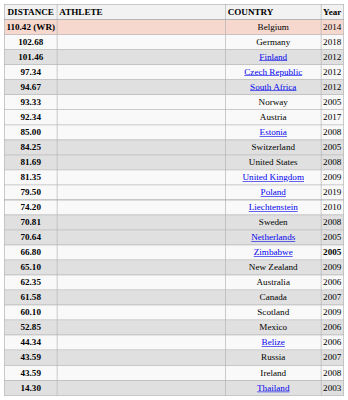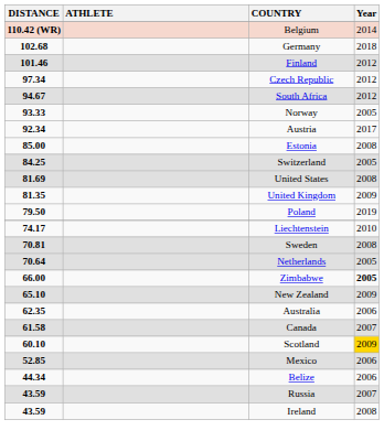 <table class="wikitable sortable" style="font-size:95%;">
 <tr>
 <th>DISTANCE</th>
 <th style="text-align:left; width:18em;">ATHLETE</th>
 <th style="text-align:left; width:10em;">COUNTRY</th>
 <th>Year</th>
 </tr>
 <tr>
 </tr>
 <tr style="background:#F6D8CE;">
 <td style="text-align:center;"><strong>110.42 (WR)</strong></td>
 <td></td>
 <td style="text-align:center;">Belgium</td>
 <td style="text-align:center;">2014</td>
 </tr>
 <tr>
 <td style="text-align:center;"><strong>102.68</strong></td>
 <td></td>
 <td style="text-align:center;">Germany</td>
 <td style="text-align:center;">2018</td>
 </tr>
 <tr style="background:#e0e0e0;">
 <td style="text-align:center;"><strong>101.46</strong></td>
 <td></td>
 <td style="text-align:center;"><a href='#'>Finland</a></td>
 <td style="text-align:center;">2012</td>
 </tr>
 <tr>
 <td style="text-align:center;"><strong>97.34</strong></td>
 <td></td>
 <td style="text-align:center;"><a href='#'>Czech Republic</a></td>
 <td style="text-align:center;">2012</td>
 </tr>
 <tr style="background:#e0e0e0;">
 <td style="text-align:center;"><strong>94.67</strong></td>
 <td></td>
 <td style="text-align:center;"><a href='#'>South Africa</a></td>
 <td style="text-align:center;">2012</td>
 </tr>
 <tr>
 <td style="text-align:center;"><strong>93.33</strong></td>
 <td></td>
 <td style="text-align:center;">Norway</td>
 <td style="text-align:center;">2005</td>
 </tr>
 <tr>
 <td style="text-align:center;"><strong>92.34</strong></td>
 <td></td>
 <td style="text-align:center;">Austria</td>
 <td style="text-align:center;">2017</td>
 </tr>
 <tr>
 <td style="text-align:center;"><strong>85.00</strong></td>
 <td></td>
 <td style="text-align:center;"><a href='#'>Estonia</a></td>
 <td style="text-align:center;">2008</td>
 </tr>
 <tr style="background:#e0e0e0;">
 <td style="text-align:center;"><strong>84.25</strong></td>
 <td></td>
 <td style="text-align:center;">Switzerland</td>
 <td style="text-align:center;">2005</td>
 </tr>
 <tr style="background:#e0e0e0;">
 <td style="text-align:center;"><strong>81.69</strong></td>
 <td></td>
 <td style="text-align:center;">United States</td>
 <td style="text-align:center;">2008</td>
 </tr>
 <tr>
 <td style="text-align:center;"><strong>81.35</strong></td>
 <td></td>
 <td style="text-align:center;"><a href='#'>United Kingdom</a></td>
 <td style="text-align:center;">2009</td>
 </tr>
 <tr>
 <td style="text-align:center;"><strong>79.50</strong></td>
 <td></td>
 <td style="text-align:center;"><a href='#'>Poland</a></td>
 <td style="text-align:center;">2019</td>
 </tr>
 <tr style="background:#e0e0e0;">
 </tr>
 <tr>
-<td style="text-align:center;"><strong>74.20</strong></td>
+<td style="text-align:center;"><strong>74.17</strong></td>
 <td></td>
 <td style="text-align:center;"><a href='#'>Liechtenstein</a></td>
 <td style="text-align:center;">2010</td>
 </tr>
 <tr style="background:#e0e0e0;">
 <td style="text-align:center;"><strong>70.81</strong></td>
 <td></td>
 <td style="text-align:center;">Sweden</td>
 <td style="text-align:center;">2008</td>
 </tr>
 <tr style="background:#e0e0e0;">
 <td style="text-align:center;"><strong>70.64</strong></td>
 <td></td>
 <td style="text-align:center;"><a href='#'>Netherlands</a></td>
 <td style="text-align:center;">2005</td>
 </tr>
 <tr>
-<td style="text-align:center;"><strong>66.80</strong></td>
+<td style="text-align:center;"><strong>66.00</strong></td>
 <td></td>
 <td style="text-align:center;"><a href='#'>Zimbabwe</a></td>
 <td style="text-align:center;"><strong>2005</strong></td>
 </tr>
 <tr style="background:#e0e0e0;">
 <td style="text-align:center;"><strong>65.10</strong></td>
 <td></td>
 <td style="text-align:center;">New Zealand</td>
 <td style="text-align:center;">2009</td>
 </tr>
 <tr>
 <td style="text-align:center;"><strong>62.35</strong></td>
 <td></td>
 <td style="text-align:center;">Australia</td>
 <td style="text-align:center;">2006</td>
 </tr>
 <tr style="background:#e0e0e0;">
 <td style="text-align:center;"><strong>61.58</strong></td>
 <td></td>
 <td style="text-align:center;">Canada</td>
 <td style="text-align:center;">2007</td>
 </tr>
 <tr>
 <td style="text-align:center;"><strong>60.10</strong></td>
 <td></td>
 <td style="text-align:center;">Scotland</td>
-<td style="text-align:center;">2009</td>
+<td style="background: gold; text-align:center;">2009</td>
 </tr>
 <tr style="background:#e0e0e0;">
 <td style="text-align:center;"><strong>52.85</strong></td>
 <td></td>
 <td style="text-align:center;">Mexico</td>
 <td style="text-align:center;">2006</td>
 </tr>
 <tr>
 <td style="text-align:center;"><strong>44.34</strong></td>
 <td></td>
 <td style="text-align:center;"><a href='#'>Belize</a></td>
 <td style="text-align:center;">2006</td>
 </tr>
 <tr style="background:#e0e0e0;">
 <td style="text-align:center;"><strong>43.59</strong></td>
 <td></td>
 <td style="text-align:center;">Russia</td>
 <td style="text-align:center;">2007</td>
 </tr>
 <tr>
 <td style="text-align:center;"><strong>43.59</strong></td>
 <td></td>
 <td style="text-align:center;">Ireland</td>
 <td style="text-align:center;">2008</td>
 </tr>
-<tr style="background:#e0e0e0;">
-<td style="text-align:center;"><strong>14.30</strong></td>
-<td></td>
-<td style="text-align:center;"><a href='#'>Thailand</a></td>
-<td style="text-align:center;">2003</td>
-</tr>
 </table>
